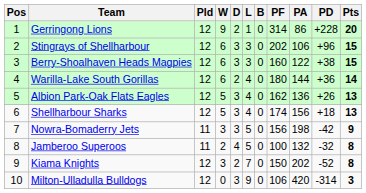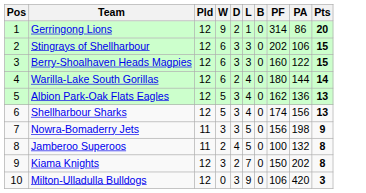 <table class="wikitable">
 <tr>
 <th>Pos</th>
 <th>Team</th>
 <th>Pld</th>
 <th>W</th>
 <th>D</th>
 <th>L</th>
 <th>B</th>
 <th>PF</th>
 <th>PA</th>
-<th>PD</th>
 <th>Pts</th>
 </tr>
 <tr bgcolor="#CCFFCC">
 <td style="text-align:center;">1</td>
 <td> <a href='#'>Gerringong Lions</a></td>
 <td style="text-align:center;">12</td>
 <td style="text-align:center;">9</td>
 <td style="text-align:center;">2</td>
 <td style="text-align:center;">1</td>
 <td style="text-align:center;">0</td>
 <td style="text-align:center;">314</td>
 <td style="text-align:center;">86</td>
-<td style="text-align:center;">+228</td>
 <td style="text-align:center;"><strong>20</strong></td>
 </tr>
 <tr bgcolor="#CCFFCC">
 <td style="text-align:center;">2</td>
 <td> <a href='#'>Stingrays of Shellharbour</a></td>
 <td style="text-align:center;">12</td>
 <td style="text-align:center;">6</td>
 <td style="text-align:center;">3</td>
 <td style="text-align:center;">3</td>
 <td style="text-align:center;">0</td>
 <td style="text-align:center;">202</td>
 <td style="text-align:center;">106</td>
-<td style="text-align:center;">+96</td>
 <td style="text-align:center;"><strong>15</strong></td>
 </tr>
 <tr bgcolor="#CCFFCC">
 <td style="text-align:center;">3</td>
 <td> <a href='#'>Berry-Shoalhaven Heads Magpies</a></td>
 <td style="text-align:center;">12</td>
 <td style="text-align:center;">6</td>
 <td style="text-align:center;">3</td>
 <td style="text-align:center;">3</td>
 <td style="text-align:center;">0</td>
 <td style="text-align:center;">160</td>
 <td style="text-align:center;">122</td>
-<td style="text-align:center;">+38</td>
 <td style="text-align:center;"><strong>15</strong></td>
 </tr>
 <tr bgcolor="#CCFFCC">
 <td style="text-align:center;">4</td>
 <td> <a href='#'>Warilla-Lake South Gorillas</a></td>
 <td style="text-align:center;">12</td>
 <td style="text-align:center;">6</td>
 <td style="text-align:center;">2</td>
 <td style="text-align:center;">4</td>
 <td style="text-align:center;">0</td>
 <td style="text-align:center;">180</td>
 <td style="text-align:center;">144</td>
-<td style="text-align:center;">+36</td>
 <td style="text-align:center;"><strong>14</strong></td>
 </tr>
 <tr bgcolor="#CCFFCC">
 <td style="text-align:center;">5</td>
 <td> <a href='#'>Albion Park-Oak Flats Eagles</a></td>
 <td style="text-align:center;">12</td>
 <td style="text-align:center;">5</td>
 <td style="text-align:center;">3</td>
 <td style="text-align:center;">4</td>
 <td style="text-align:center;">0</td>
 <td style="text-align:center;">162</td>
 <td style="text-align:center;">136</td>
-<td style="text-align:center;">+26</td>
 <td style="text-align:center;"><strong>13</strong></td>
 </tr>
 <tr>
 <td style="text-align:center;">6</td>
 <td> <a href='#'>Shellharbour Sharks</a></td>
 <td style="text-align:center;">12</td>
 <td style="text-align:center;">5</td>
 <td style="text-align:center;">3</td>
 <td style="text-align:center;">4</td>
 <td style="text-align:center;">0</td>
 <td style="text-align:center;">174</td>
 <td style="text-align:center;">156</td>
-<td style="text-align:center;">+18</td>
 <td style="text-align:center;"><strong>13</strong></td>
 </tr>
 <tr>
 <td style="text-align:center;">7</td>
 <td> <a href='#'>Nowra-Bomaderry Jets</a></td>
 <td style="text-align:center;">11</td>
 <td style="text-align:center;">3</td>
 <td style="text-align:center;">3</td>
 <td style="text-align:center;">5</td>
 <td style="text-align:center;">0</td>
 <td style="text-align:center;">156</td>
 <td style="text-align:center;">198</td>
-<td style="text-align:center;">-42</td>
 <td style="text-align:center;"><strong>9</strong></td>
 </tr>
 <tr>
 <td style="text-align:center;">8</td>
 <td> <a href='#'>Jamberoo Superoos</a></td>
 <td style="text-align:center;">11</td>
 <td style="text-align:center;">2</td>
 <td style="text-align:center;">4</td>
 <td style="text-align:center;">5</td>
 <td style="text-align:center;">0</td>
 <td style="text-align:center;">100</td>
 <td style="text-align:center;">132</td>
-<td style="text-align:center;">-32</td>
 <td style="text-align:center;"><strong>8</strong></td>
 </tr>
 <tr>
 <td style="text-align:center;">9</td>
 <td> <a href='#'>Kiama Knights</a></td>
 <td style="text-align:center;">12</td>
 <td style="text-align:center;">3</td>
 <td style="text-align:center;">2</td>
 <td style="text-align:center;">7</td>
 <td style="text-align:center;">0</td>
 <td style="text-align:center;">150</td>
 <td style="text-align:center;">202</td>
-<td style="text-align:center;">-52</td>
 <td style="text-align:center;"><strong>8</strong></td>
 </tr>
 <tr>
 <td style="text-align:center;">10</td>
 <td> <a href='#'>Milton-Ulladulla Bulldogs</a></td>
 <td style="text-align:center;">12</td>
 <td style="text-align:center;">0</td>
 <td style="text-align:center;">3</td>
 <td style="text-align:center;">9</td>
 <td style="text-align:center;">0</td>
 <td style="text-align:center;">106</td>
 <td style="text-align:center;">420</td>
-<td style="text-align:center;">-314</td>
 <td style="text-align:center;"><strong>3</strong></td>
 </tr>
 </table>
